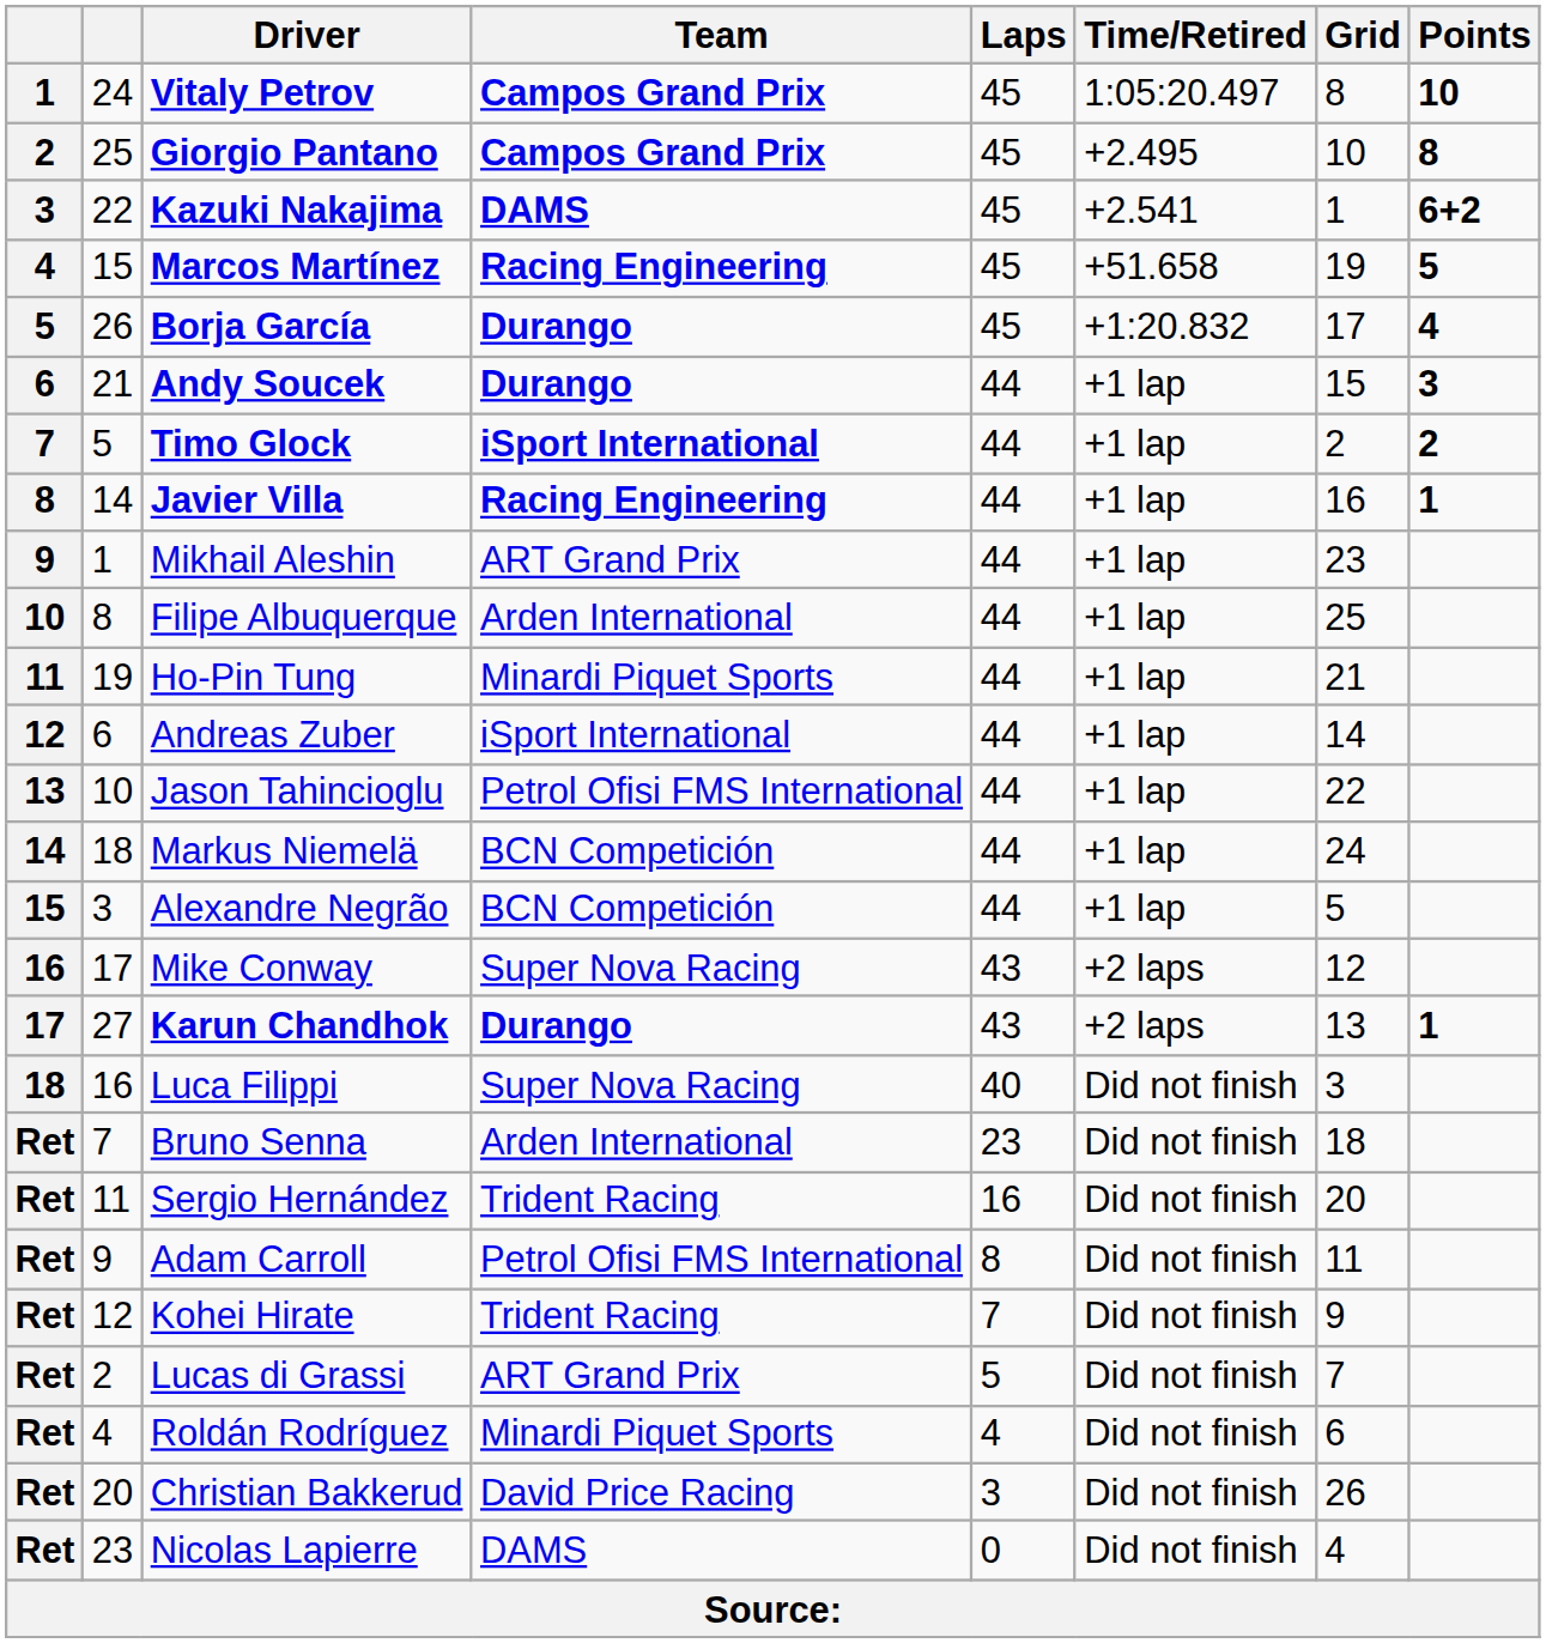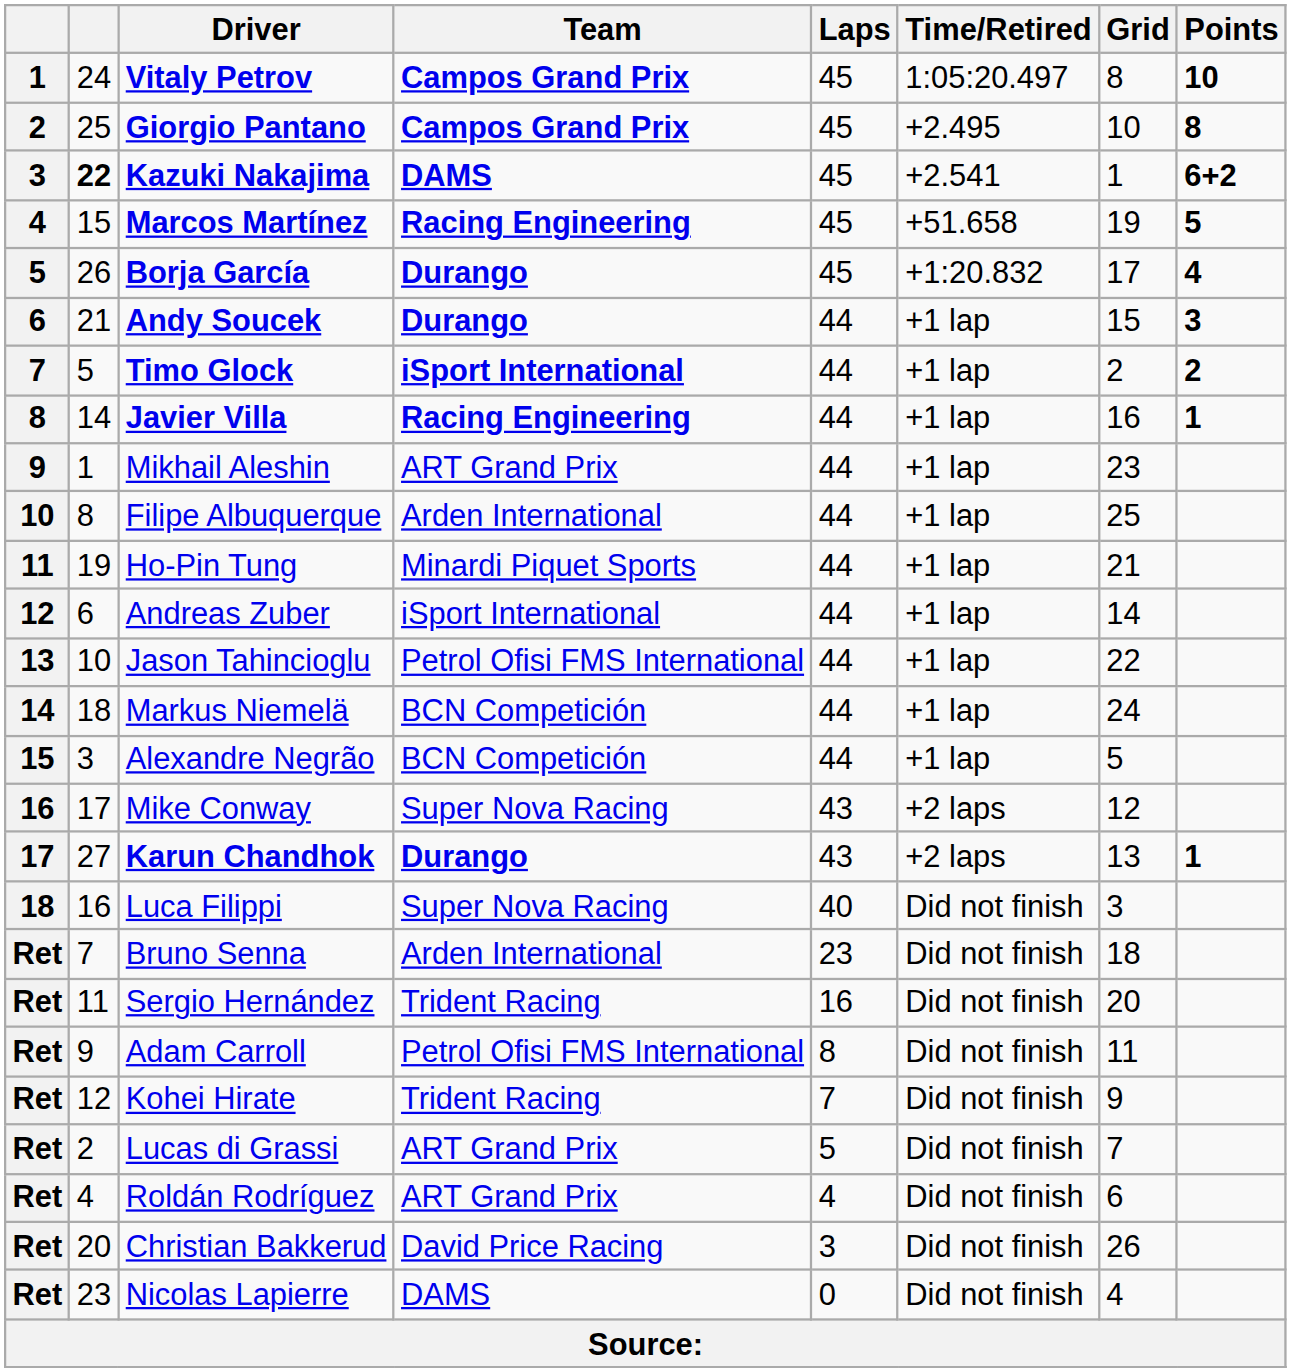 <table class="wikitable" style="font-size:85%">
 <tr>
 <th></th>
 <th></th>
 <th>Driver</th>
 <th>Team</th>
 <th>Laps</th>
 <th>Time/Retired</th>
 <th>Grid</th>
 <th>Points</th>
 </tr>
 <tr>
 <th>1</th>
 <td>24</td>
 <td> <strong><a href='#'>Vitaly Petrov</a></strong></td>
 <td><strong><a href='#'>Campos Grand Prix</a></strong></td>
 <td>45</td>
 <td>1:05:20.497</td>
 <td>8</td>
 <td><strong>10</strong></td>
 </tr>
 <tr>
 <th>2</th>
 <td>25</td>
 <td> <strong><a href='#'>Giorgio Pantano</a></strong></td>
 <td><strong><a href='#'>Campos Grand Prix</a></strong></td>
 <td>45</td>
 <td>+2.495</td>
 <td>10</td>
 <td><strong>8</strong></td>
 </tr>
 <tr>
 <th>3</th>
-<td>22</td>
+<td><strong>22</strong></td>
 <td> <strong><a href='#'>Kazuki Nakajima</a></strong></td>
 <td><strong><a href='#'>DAMS</a></strong></td>
 <td>45</td>
 <td>+2.541</td>
 <td>1</td>
 <td><strong>6+2</strong></td>
 </tr>
 <tr>
 <th>4</th>
 <td>15</td>
 <td> <strong><a href='#'>Marcos Martínez</a></strong></td>
 <td><strong><a href='#'>Racing Engineering</a></strong></td>
 <td>45</td>
 <td>+51.658</td>
 <td>19</td>
 <td><strong>5</strong></td>
 </tr>
 <tr>
 <th>5</th>
 <td>26</td>
 <td> <strong><a href='#'>Borja García</a></strong></td>
 <td><strong><a href='#'>Durango</a></strong></td>
 <td>45</td>
 <td>+1:20.832</td>
 <td>17</td>
 <td><strong>4</strong></td>
 </tr>
 <tr>
 <th>6</th>
 <td>21</td>
 <td> <strong><a href='#'>Andy Soucek</a></strong></td>
 <td><strong><a href='#'>Durango</a></strong></td>
 <td>44</td>
 <td>+1 lap</td>
 <td>15</td>
 <td><strong>3</strong></td>
 </tr>
 <tr>
 <th>7</th>
 <td>5</td>
 <td> <strong><a href='#'>Timo Glock</a></strong></td>
 <td><strong><a href='#'>iSport International</a></strong></td>
 <td>44</td>
 <td>+1 lap</td>
 <td>2</td>
 <td><strong>2</strong></td>
 </tr>
 <tr>
 <th>8</th>
 <td>14</td>
 <td> <strong><a href='#'>Javier Villa</a></strong></td>
 <td><strong><a href='#'>Racing Engineering</a></strong></td>
 <td>44</td>
 <td>+1 lap</td>
 <td>16</td>
 <td><strong>1</strong></td>
 </tr>
 <tr>
 <th>9</th>
 <td>1</td>
 <td> <a href='#'>Mikhail Aleshin</a></td>
 <td><a href='#'>ART Grand Prix</a></td>
 <td>44</td>
 <td>+1 lap</td>
 <td>23</td>
 <td></td>
 </tr>
 <tr>
 <th>10</th>
 <td>8</td>
 <td> <a href='#'>Filipe Albuquerque</a></td>
 <td><a href='#'>Arden International</a></td>
 <td>44</td>
 <td>+1 lap</td>
 <td>25</td>
 <td></td>
 </tr>
 <tr>
 <th>11</th>
 <td>19</td>
 <td> <a href='#'>Ho-Pin Tung</a></td>
 <td><a href='#'>Minardi Piquet Sports</a></td>
 <td>44</td>
 <td>+1 lap</td>
 <td>21</td>
 <td></td>
 </tr>
 <tr>
 <th>12</th>
 <td>6</td>
 <td> <a href='#'>Andreas Zuber</a></td>
 <td><a href='#'>iSport International</a></td>
 <td>44</td>
 <td>+1 lap</td>
 <td>14</td>
 <td></td>
 </tr>
 <tr>
 <th>13</th>
 <td>10</td>
 <td> <a href='#'>Jason Tahincioglu</a></td>
 <td><a href='#'>Petrol Ofisi FMS International</a></td>
 <td>44</td>
 <td>+1 lap</td>
 <td>22</td>
 <td></td>
 </tr>
 <tr>
 <th>14</th>
 <td>18</td>
 <td> <a href='#'>Markus Niemelä</a></td>
 <td><a href='#'>BCN Competición</a></td>
 <td>44</td>
 <td>+1 lap</td>
 <td>24</td>
 <td></td>
 </tr>
 <tr>
 <th>15</th>
 <td>3</td>
 <td> <a href='#'>Alexandre Negrão</a></td>
 <td><a href='#'>BCN Competición</a></td>
 <td>44</td>
 <td>+1 lap</td>
 <td>5</td>
 <td></td>
 </tr>
 <tr>
 <th>16</th>
 <td>17</td>
 <td> <a href='#'>Mike Conway</a></td>
 <td><a href='#'>Super Nova Racing</a></td>
 <td>43</td>
 <td>+2 laps</td>
 <td>12</td>
 <td></td>
 </tr>
 <tr>
 <th>17</th>
 <td>27</td>
 <td> <strong><a href='#'>Karun Chandhok</a></strong></td>
 <td><strong><a href='#'>Durango</a></strong></td>
 <td>43</td>
 <td>+2 laps</td>
 <td>13</td>
 <td><strong>1</strong></td>
 </tr>
 <tr>
 <th>18</th>
 <td>16</td>
 <td> <a href='#'>Luca Filippi</a></td>
 <td><a href='#'>Super Nova Racing</a></td>
 <td>40</td>
 <td>Did not finish</td>
 <td>3</td>
 <td></td>
 </tr>
 <tr>
 <th>Ret</th>
 <td>7</td>
 <td> <a href='#'>Bruno Senna</a></td>
 <td><a href='#'>Arden International</a></td>
 <td>23</td>
 <td>Did not finish</td>
 <td>18</td>
 <td></td>
 </tr>
 <tr>
 <th>Ret</th>
 <td>11</td>
 <td> <a href='#'>Sergio Hernández</a></td>
 <td><a href='#'>Trident Racing</a></td>
 <td>16</td>
 <td>Did not finish</td>
 <td>20</td>
 <td></td>
 </tr>
 <tr>
 <th>Ret</th>
 <td>9</td>
 <td> <a href='#'>Adam Carroll</a></td>
 <td><a href='#'>Petrol Ofisi FMS International</a></td>
 <td>8</td>
 <td>Did not finish</td>
 <td>11</td>
 <td></td>
 </tr>
 <tr>
 <th>Ret</th>
 <td>12</td>
 <td> <a href='#'>Kohei Hirate</a></td>
 <td><a href='#'>Trident Racing</a></td>
 <td>7</td>
 <td>Did not finish</td>
 <td>9</td>
 <td></td>
 </tr>
 <tr>
 <th>Ret</th>
 <td>2</td>
 <td> <a href='#'>Lucas di Grassi</a></td>
 <td><a href='#'>ART Grand Prix</a></td>
 <td>5</td>
 <td>Did not finish</td>
 <td>7</td>
 <td></td>
 </tr>
 <tr>
 <th>Ret</th>
 <td>4</td>
 <td> <a href='#'>Roldán Rodríguez</a></td>
-<td><a href='#'>Minardi Piquet Sports</a></td>
+<td><a href='#'>ART Grand Prix</a></td>
 <td>4</td>
 <td>Did not finish</td>
 <td>6</td>
 <td></td>
 </tr>
 <tr>
 <th>Ret</th>
 <td>20</td>
 <td> <a href='#'>Christian Bakkerud</a></td>
 <td><a href='#'>David Price Racing</a></td>
 <td>3</td>
 <td>Did not finish</td>
 <td>26</td>
 <td></td>
 </tr>
 <tr>
 <th>Ret</th>
 <td>23</td>
 <td> <a href='#'>Nicolas Lapierre</a></td>
 <td><a href='#'>DAMS</a></td>
 <td>0</td>
 <td>Did not finish</td>
 <td>4</td>
 <td></td>
 </tr>
 <tr>
 <th colspan="8">Source:</th>
 </tr>
 <tr>
 </tr>
 </table>
